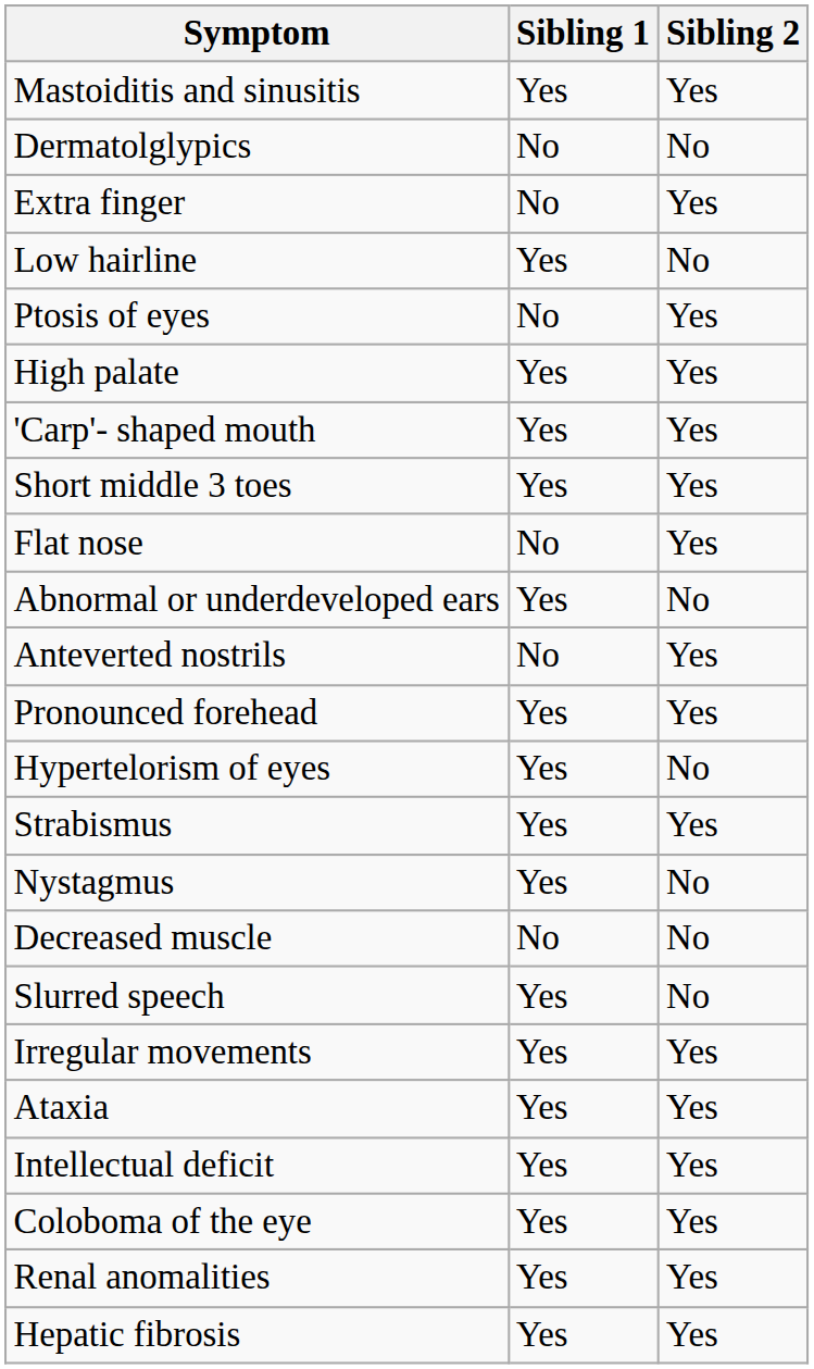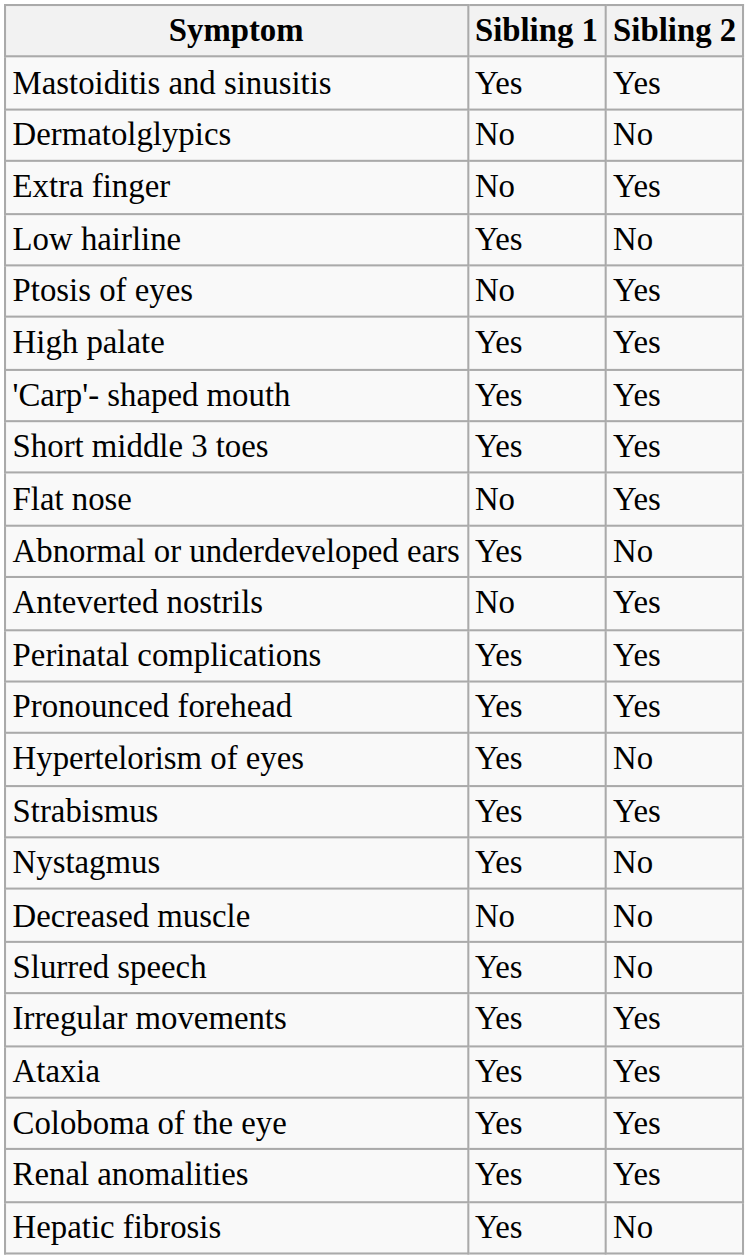 <table class="wikitable">
 <tr>
 <th>Symptom</th>
 <th>Sibling 1</th>
 <th>Sibling 2</th>
 </tr>
 <tr>
 <td>Mastoiditis and sinusitis</td>
 <td>Yes</td>
 <td>Yes</td>
 </tr>
 <tr>
 <td>Dermatolglypics</td>
 <td>No</td>
 <td>No</td>
 </tr>
 <tr>
 <td>Extra finger</td>
 <td>No</td>
 <td>Yes</td>
 </tr>
 <tr>
 <td>Low hairline</td>
 <td>Yes</td>
 <td>No</td>
 </tr>
 <tr>
 <td>Ptosis of eyes</td>
 <td>No</td>
 <td>Yes</td>
 </tr>
 <tr>
 <td>High palate</td>
 <td>Yes</td>
 <td>Yes</td>
 </tr>
 <tr>
 <td>'Carp'- shaped mouth</td>
 <td>Yes</td>
 <td>Yes</td>
 </tr>
 <tr>
 <td>Short middle 3 toes</td>
 <td>Yes</td>
 <td>Yes</td>
 </tr>
 <tr>
 <td>Flat nose</td>
 <td>No</td>
 <td>Yes</td>
 </tr>
 <tr>
 <td>Abnormal or underdeveloped ears</td>
 <td>Yes</td>
 <td>No</td>
 </tr>
 <tr>
 <td>Anteverted nostrils</td>
 <td>No</td>
 <td>Yes</td>
 </tr>
 <tr>
+<td>Perinatal complications</td>
+<td>Yes</td>
+<td>Yes</td>
+</tr>
+<tr>
 <td>Pronounced forehead</td>
 <td>Yes</td>
 <td>Yes</td>
 </tr>
 <tr>
 <td>Hypertelorism of eyes</td>
 <td>Yes</td>
 <td>No</td>
 </tr>
 <tr>
 <td>Strabismus</td>
 <td>Yes</td>
 <td>Yes</td>
 </tr>
 <tr>
 <td>Nystagmus</td>
 <td>Yes</td>
 <td>No</td>
 </tr>
 <tr>
 <td>Decreased muscle</td>
 <td>No</td>
 <td>No</td>
 </tr>
 <tr>
 <td>Slurred speech</td>
 <td>Yes</td>
 <td>No</td>
 </tr>
 <tr>
 <td>Irregular movements</td>
 <td>Yes</td>
 <td>Yes</td>
 </tr>
 <tr>
 <td>Ataxia</td>
 <td>Yes</td>
 <td>Yes</td>
 </tr>
 <tr>
-<td>Intellectual deficit</td>
-<td>Yes</td>
-<td>Yes</td>
-</tr>
-<tr>
 <td>Coloboma of the eye</td>
 <td>Yes</td>
 <td>Yes</td>
 </tr>
 <tr>
 <td>Renal anomalities</td>
 <td>Yes</td>
 <td>Yes</td>
 </tr>
 <tr>
 <td>Hepatic fibrosis</td>
 <td>Yes</td>
-<td>Yes</td>
+<td>No</td>
 </tr>
 </table>
